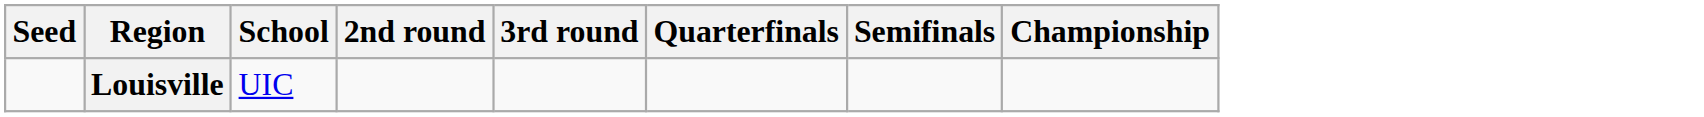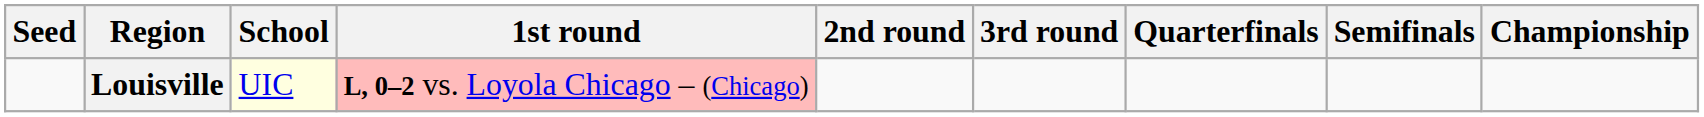 <table class="sortable wikitable" style="white-space:nowrap; font-size:90%;">
 <tr>
 <th>Seed</th>
 <th>Region</th>
 <th>School</th>
+<th>1st round</th>
 <th>2nd round</th>
 <th>3rd round</th>
 <th>Quarterfinals</th>
 <th>Semifinals</th>
 <th>Championship</th>
 </tr>
 <tr>
 <td></td>
 <th>Louisville</th>
-<td><a href='#'>UIC</a></td>
+<td style="background: lightyellow;"><a href='#'>UIC</a></td>
+<td style="background:#FBB;"><small><strong>L, 0–2</strong></small> vs. <a href='#'>Loyola Chicago</a> – <small>(<a href='#'>Chicago</a>)</small></td>
 <td></td>
 <td></td>
 <td></td>
 <td></td>
 <td></td>
 </tr>
 </table>
